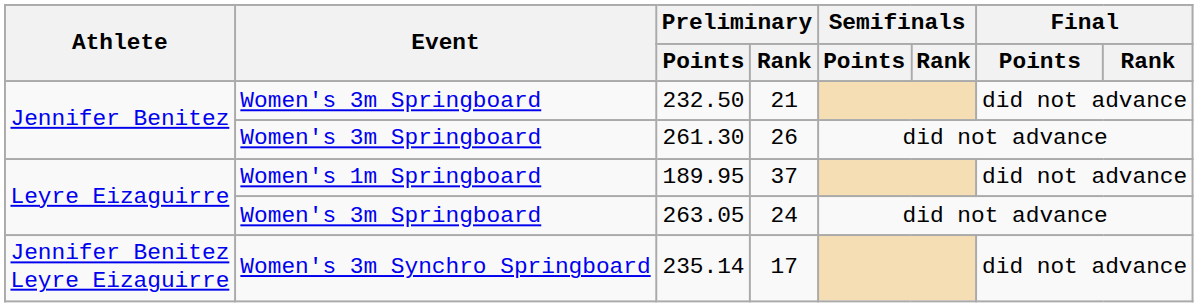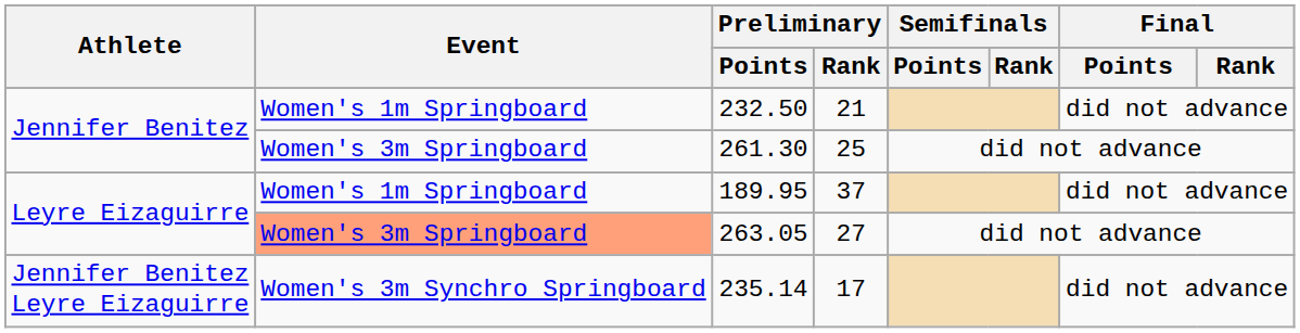 <table class=wikitable style="font-size:90%">
 <tr>
 <th rowspan="2">Athlete</th>
 <th rowspan="2">Event</th>
 <th colspan="2">Preliminary</th>
 <th colspan="2">Semifinals</th>
 <th colspan="2">Final</th>
 </tr>
 <tr>
 <th>Points</th>
 <th>Rank</th>
 <th>Points</th>
 <th>Rank</th>
 <th>Points</th>
 <th>Rank</th>
 </tr>
 <tr>
 <td rowspan="2"><a href='#'>Jennifer Benitez</a></td>
-<td><a href='#'>Women's 3m Springboard</a></td>
+<td><a href='#'>Women's 1m Springboard</a></td>
 <td align=center>232.50</td>
 <td align=center>21</td>
 <td colspan= 2 bgcolor="wheat"></td>
 <td align=center colspan=2>did not advance</td>
 </tr>
 <tr>
 <td><a href='#'>Women's 3m Springboard</a></td>
 <td align=center>261.30</td>
-<td align=center>26</td>
+<td align=center>25</td>
 <td align=center colspan=4>did not advance</td>
 </tr>
 <tr>
 <td rowspan="2"><a href='#'>Leyre Eizaguirre</a></td>
 <td><a href='#'>Women's 1m Springboard</a></td>
 <td align=center>189.95</td>
 <td align=center>37</td>
 <td colspan= 2 bgcolor="wheat"></td>
 <td align=center colspan=2>did not advance</td>
 </tr>
 <tr>
-<td><a href='#'>Women's 3m Springboard</a></td>
+<td style="background: lightsalmon;"><a href='#'>Women's 3m Springboard</a></td>
 <td align=center>263.05</td>
-<td align=center>24</td>
+<td align=center>27</td>
 <td align=center colspan=4>did not advance</td>
 </tr>
 <tr>
 <td rowspan="1"><a href='#'>Jennifer Benitez</a><br><a href='#'>Leyre Eizaguirre</a></td>
 <td><a href='#'>Women's 3m Synchro Springboard</a></td>
 <td align=center>235.14</td>
 <td align=center>17</td>
 <td colspan= 2 bgcolor="wheat"></td>
 <td align=center colspan=2>did not advance</td>
 </tr>
 </table>
